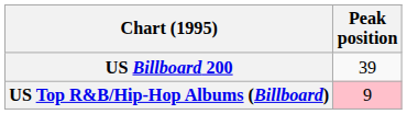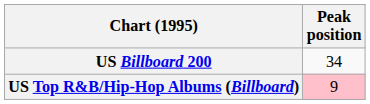 <table class="wikitable sortable plainrowheaders" style="text-align:center">
 <tr>
 <th scope="col">Chart (1995)</th>
 <th scope="col">Peak<br> position</th>
 </tr>
 <tr>
 <th scope="row">US <a href='#'><em>Billboard</em> 200</a></th>
-<td>39</td>
+<td>34</td>
 </tr>
 <tr>
 <th scope="row">US <a href='#'>Top R&B/Hip-Hop Albums</a> (<em><a href='#'>Billboard</a></em>)</th>
 <td style="background: pink;">9</td>
 </tr>
 </table>
